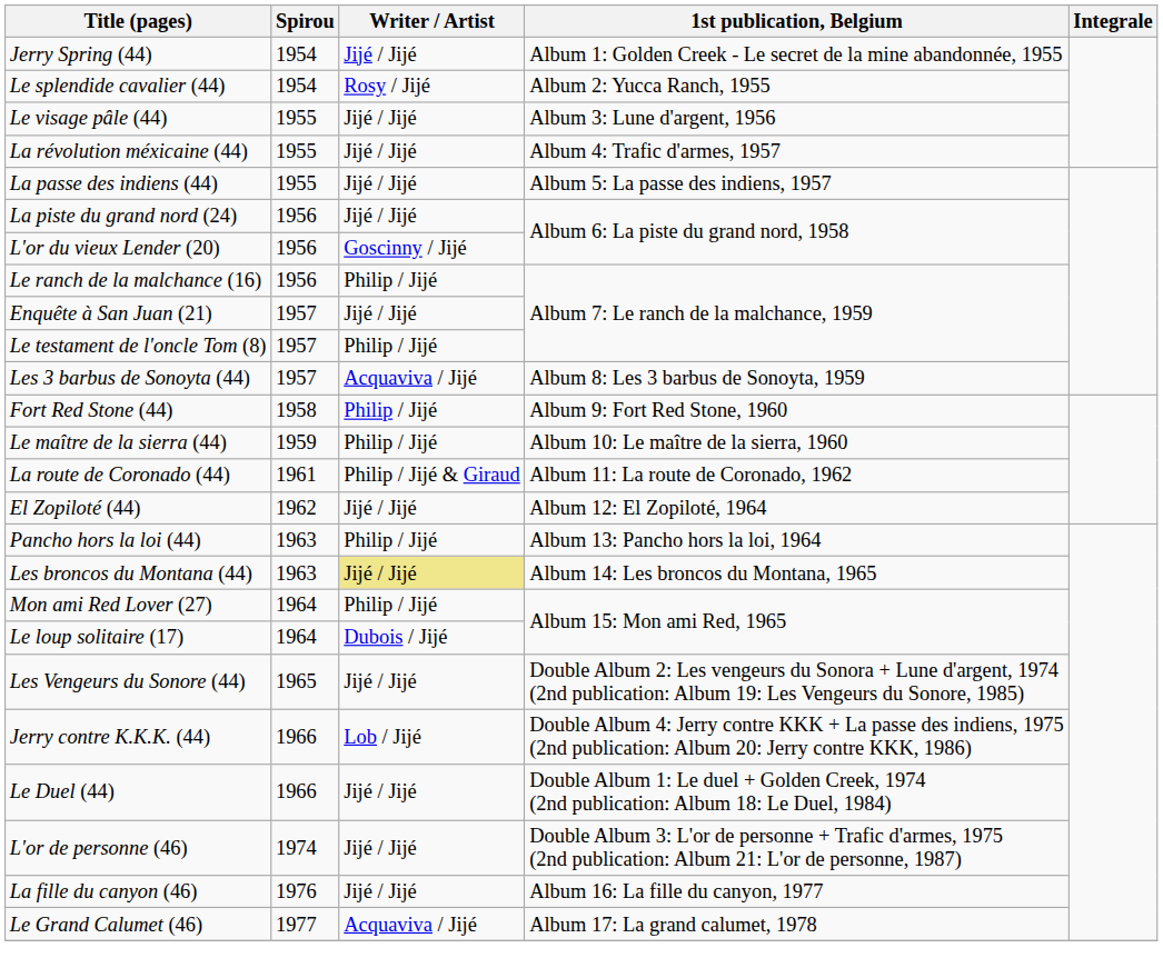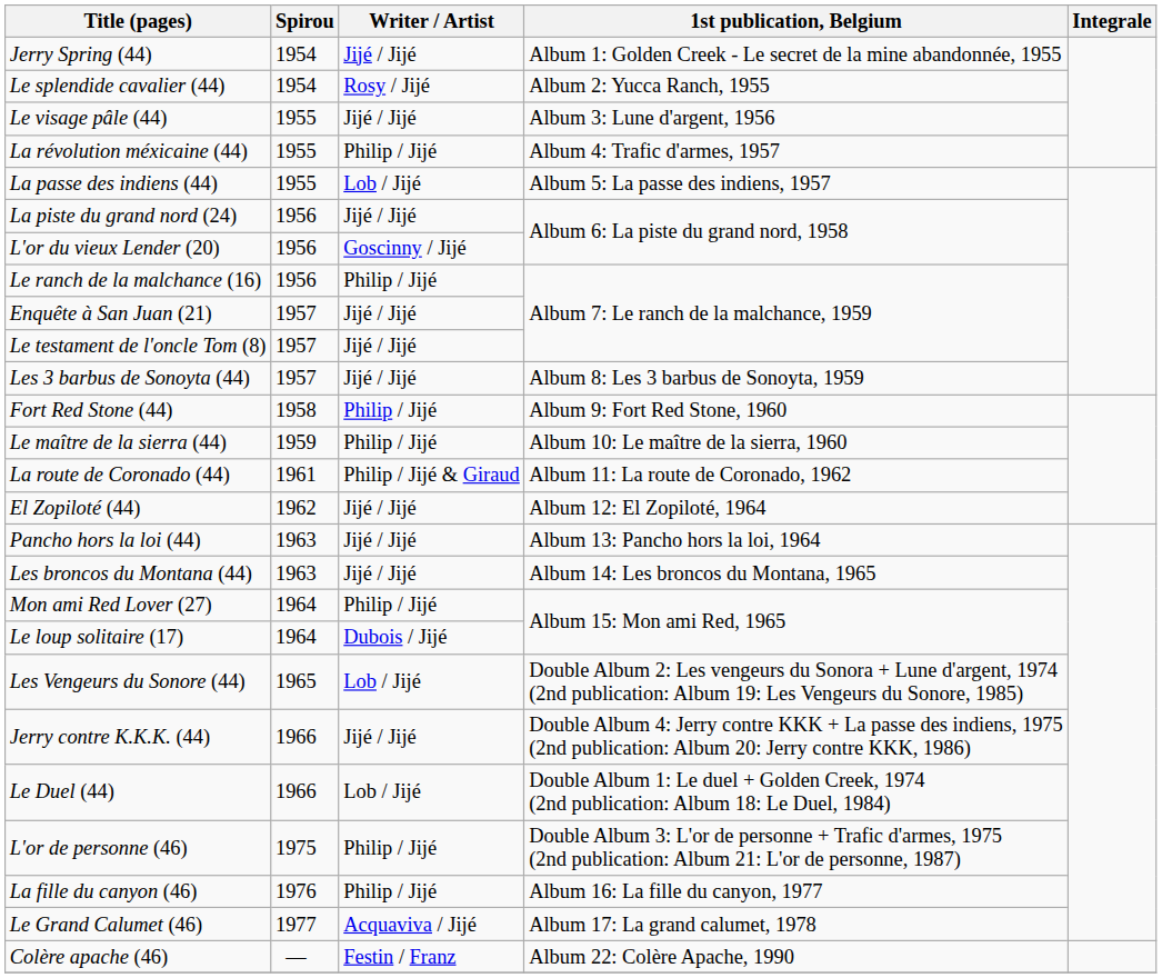 <table class="wikitable" id="noveltable" border="1">
 <tr>
 <th>Title (pages)</th>
 <th>Spirou</th>
 <th>Writer / Artist</th>
 <th>1st publication, Belgium</th>
 <th>Integrale</th>
 </tr>
 <tr>
 <td><em>Jerry Spring</em> (44)</td>
 <td>1954</td>
 <td><a href='#'>Jijé</a> / Jijé</td>
 <td>Album 1: Golden Creek - Le secret de la mine abandonnée, 1955</td>
 <td rowspan="4"></td>
 </tr>
 <tr>
 <td><em>Le splendide cavalier</em> (44)</td>
 <td>1954</td>
 <td><a href='#'>Rosy</a> / Jijé</td>
 <td>Album 2: Yucca Ranch, 1955</td>
 </tr>
 <tr>
 <td><em>Le visage pâle</em> (44)</td>
 <td>1955</td>
 <td>Jijé / Jijé</td>
 <td>Album 3: Lune d'argent, 1956</td>
 </tr>
 <tr>
 <td><em>La révolution méxicaine</em> (44)</td>
 <td>1955</td>
-<td>Jijé / Jijé</td>
+<td>Philip / Jijé</td>
 <td>Album 4: Trafic d'armes, 1957</td>
 </tr>
 <tr>
 <td><em>La passe des indiens</em> (44)</td>
 <td>1955</td>
-<td>Jijé / Jijé</td>
+<td><a href='#'>Lob</a> / Jijé</td>
 <td>Album 5: La passe des indiens, 1957</td>
 <td rowspan="7"></td>
 </tr>
 <tr>
 <td><em>La piste du grand nord</em> (24)</td>
 <td>1956</td>
 <td>Jijé / Jijé</td>
 <td rowspan="2">Album 6: La piste du grand nord, 1958</td>
 </tr>
 <tr>
 <td><em>L'or du vieux Lender</em> (20)</td>
 <td>1956</td>
 <td><a href='#'>Goscinny</a> / Jijé</td>
 </tr>
 <tr>
 <td><em>Le ranch de la malchance</em> (16)</td>
 <td>1956</td>
 <td>Philip / Jijé</td>
 <td rowspan="3">Album 7: Le ranch de la malchance, 1959</td>
 </tr>
 <tr>
 <td><em>Enquête à San Juan</em> (21)</td>
 <td>1957</td>
 <td>Jijé / Jijé</td>
 </tr>
 <tr>
 <td><em>Le testament de l'oncle Tom</em> (8)</td>
 <td>1957</td>
-<td>Philip / Jijé</td>
+<td>Jijé / Jijé</td>
 </tr>
 <tr>
 <td><em>Les 3 barbus de Sonoyta</em> (44)</td>
 <td>1957</td>
-<td><a href='#'>Acquaviva</a> / Jijé</td>
+<td>Jijé / Jijé</td>
 <td>Album 8: Les 3 barbus de Sonoyta, 1959</td>
 </tr>
 <tr>
 <td><em>Fort Red Stone</em> (44)</td>
 <td>1958</td>
 <td><a href='#'>Philip</a> / Jijé</td>
 <td>Album 9: Fort Red Stone, 1960</td>
 <td rowspan="4"></td>
 </tr>
 <tr>
 <td><em>Le maître de la sierra</em> (44)</td>
 <td>1959</td>
 <td>Philip / Jijé</td>
 <td>Album 10: Le maître de la sierra, 1960</td>
 </tr>
 <tr>
 <td><em>La route de Coronado</em> (44)</td>
 <td>1961</td>
 <td>Philip / Jijé & <a href='#'>Giraud</a></td>
 <td>Album 11: La route de Coronado, 1962</td>
 </tr>
 <tr>
 <td><em>El Zopiloté</em> (44)</td>
 <td>1962</td>
 <td>Jijé / Jijé</td>
 <td>Album 12: El Zopiloté, 1964</td>
 </tr>
 <tr>
 <td><em>Pancho hors la loi</em> (44)</td>
 <td>1963</td>
-<td>Philip / Jijé</td>
+<td>Jijé / Jijé</td>
 <td>Album 13: Pancho hors la loi, 1964</td>
 <td rowspan="10"></td>
 </tr>
 <tr>
 <td><em>Les broncos du Montana</em> (44)</td>
 <td>1963</td>
-<td style="background: khaki;">Jijé / Jijé</td>
+<td>Jijé / Jijé</td>
 <td>Album 14: Les broncos du Montana, 1965</td>
 </tr>
 <tr>
 <td><em>Mon ami Red Lover</em> (27)</td>
 <td>1964</td>
 <td>Philip / Jijé</td>
 <td rowspan="2">Album 15: Mon ami Red, 1965</td>
 </tr>
 <tr>
 <td><em>Le loup solitaire</em> (17)</td>
 <td>1964</td>
 <td><a href='#'>Dubois</a> / Jijé</td>
 </tr>
 <tr>
 <td><em>Les Vengeurs du Sonore</em> (44)</td>
 <td>1965</td>
-<td>Jijé / Jijé</td>
+<td><a href='#'>Lob</a> / Jijé</td>
 <td>Double Album 2: Les vengeurs du Sonora + Lune d'argent, 1974<br>(2nd publication: Album 19: Les Vengeurs du Sonore, 1985)</td>
 </tr>
 <tr>
 <td><em>Jerry contre K.K.K.</em> (44)</td>
 <td>1966</td>
-<td><a href='#'>Lob</a> / Jijé</td>
+<td>Jijé / Jijé</td>
 <td>Double Album 4: Jerry contre KKK + La passe des indiens, 1975<br>(2nd publication: Album 20: Jerry contre KKK, 1986)</td>
 </tr>
 <tr>
 <td><em>Le Duel</em> (44)</td>
 <td>1966</td>
-<td>Jijé / Jijé</td>
+<td>Lob / Jijé</td>
 <td>Double Album 1: Le duel + Golden Creek, 1974<br>(2nd publication: Album 18: Le Duel, 1984)</td>
 </tr>
 <tr>
 <td><em>L'or de personne</em> (46)</td>
-<td>1974</td>
-<td>Jijé / Jijé</td>
+<td>1975</td>
+<td>Philip / Jijé</td>
 <td>Double Album 3: L'or de personne + Trafic d'armes, 1975<br>(2nd publication: Album 21: L'or de personne, 1987)</td>
 </tr>
 <tr>
 <td><em>La fille du canyon</em> (46)</td>
 <td>1976</td>
-<td>Jijé / Jijé</td>
+<td>Philip / Jijé</td>
 <td>Album 16: La fille du canyon, 1977</td>
 </tr>
 <tr>
 <td><em>Le Grand Calumet</em> (46)</td>
 <td>1977</td>
 <td><a href='#'>Acquaviva</a> / Jijé</td>
 <td>Album 17: La grand calumet, 1978</td>
 </tr>
 <tr>
+<td><em>Colère apache</em> (46)</td>
+<td>  —</td>
+<td><a href='#'>Festin</a> / <a href='#'>Franz</a></td>
+<td>Album 22: Colère Apache, 1990</td>
+<td></td>
+</tr>
+<tr>
 </tr>
 </table>
